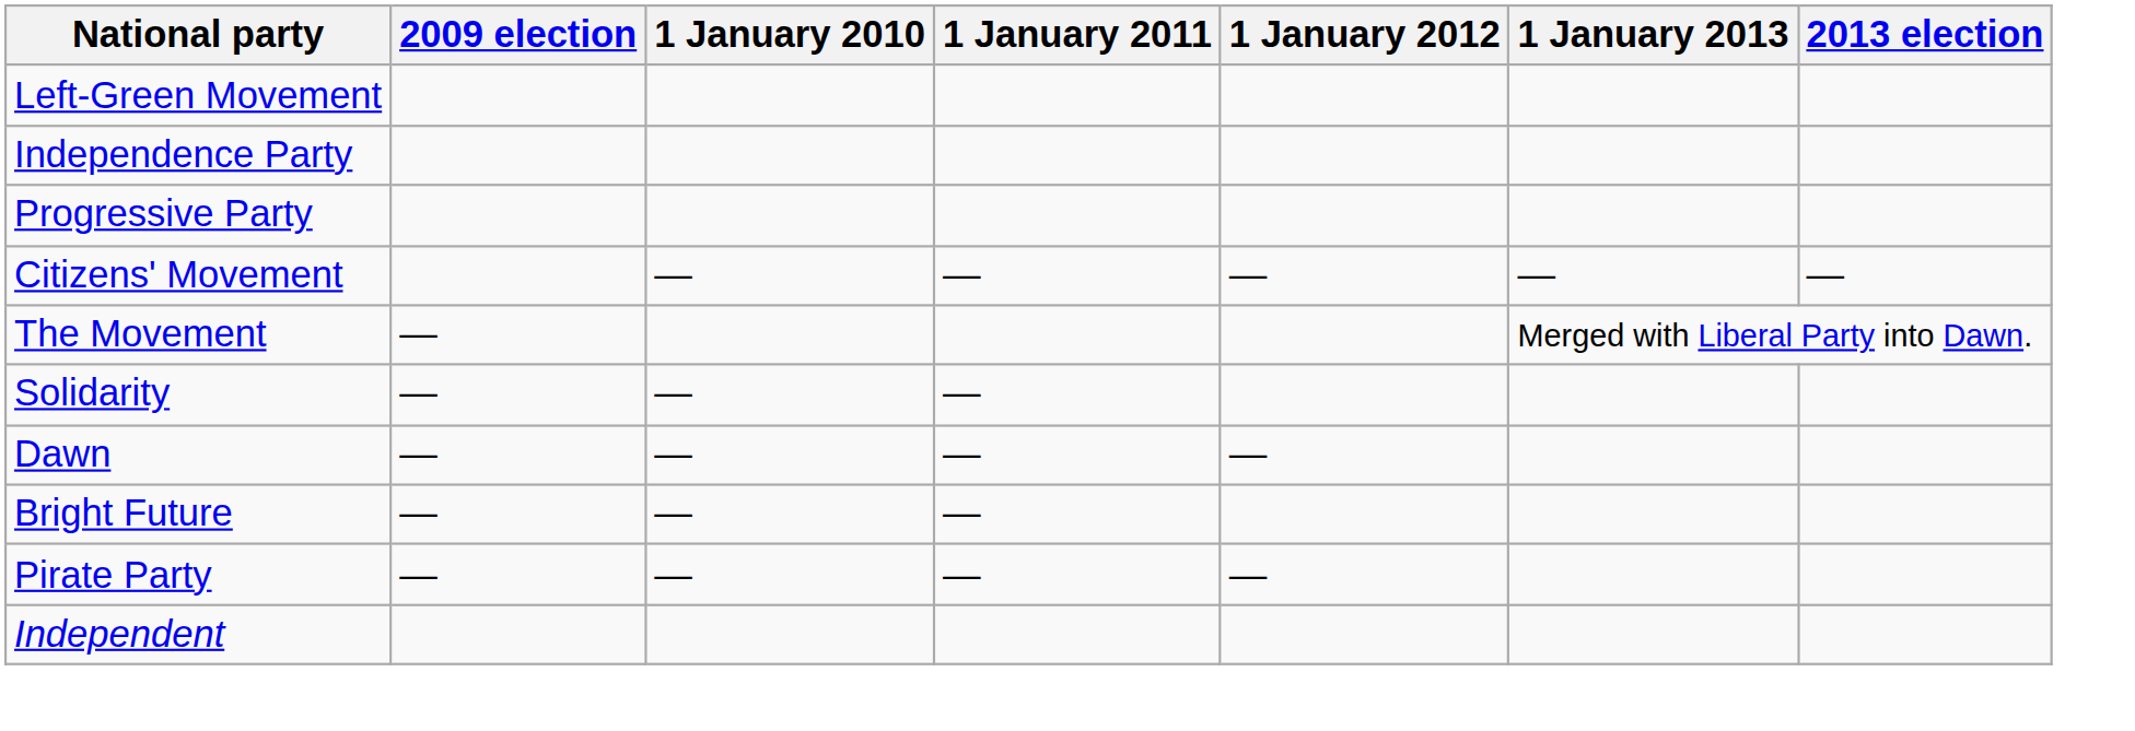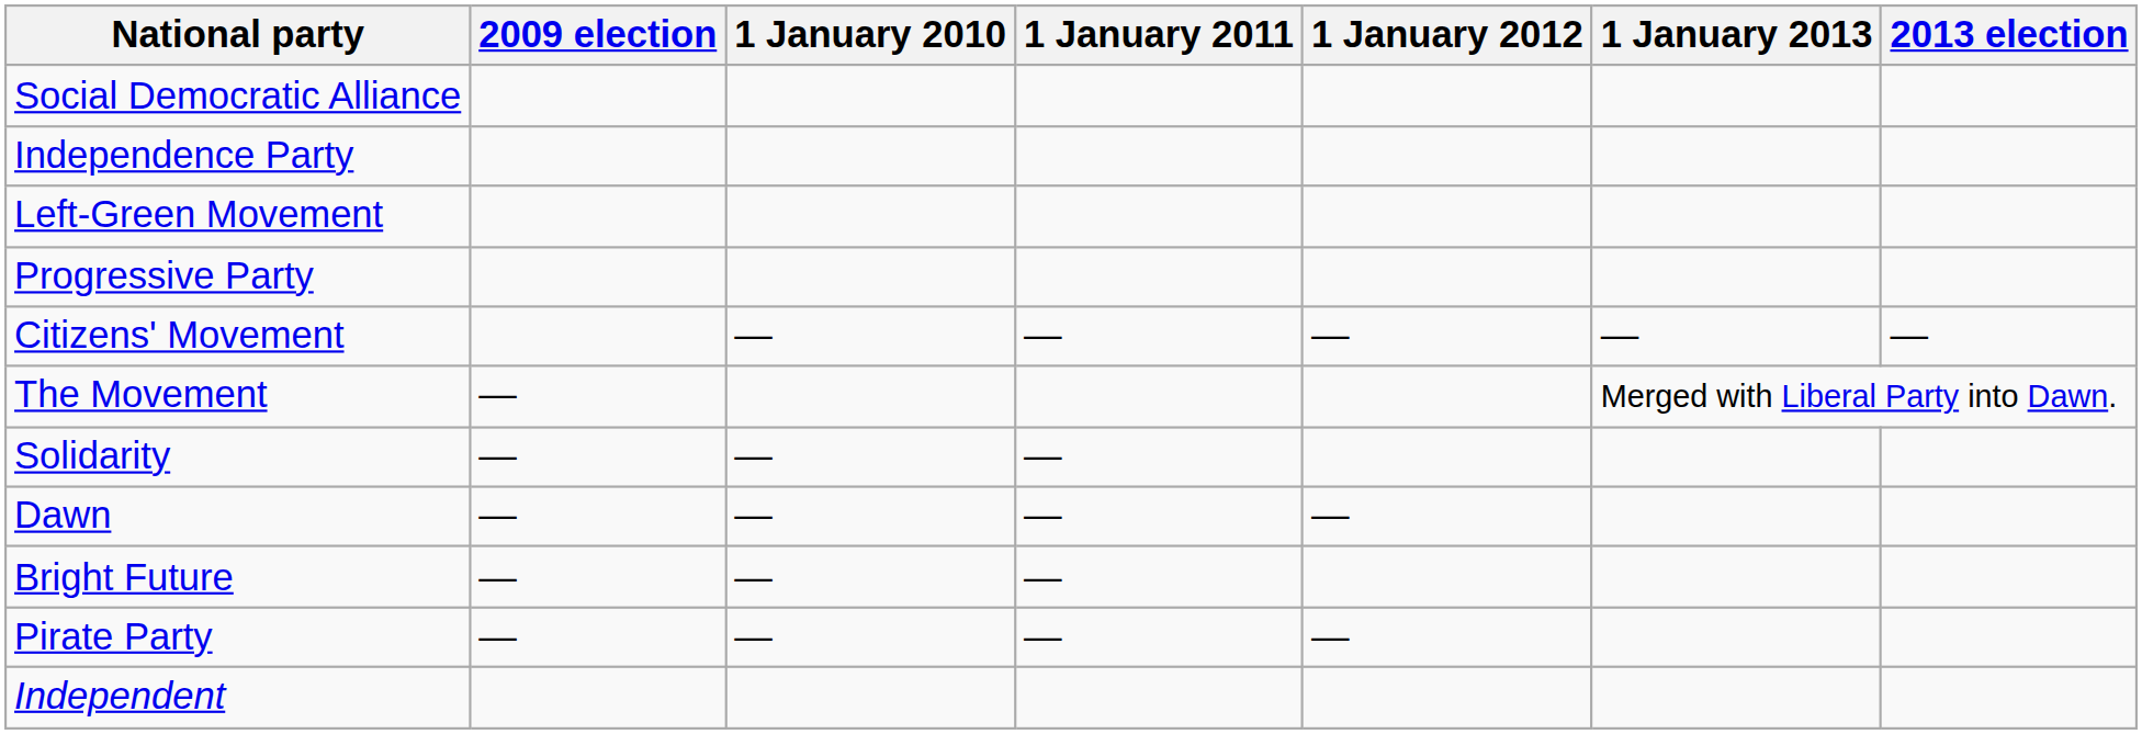 <table class="wikitable">
 <tr>
 <th>National party</th>
 <th><a href='#'>2009 election</a></th>
 <th>1 January 2010</th>
 <th>1 January 2011</th>
 <th>1 January 2012</th>
 <th>1 January 2013</th>
 <th><a href='#'>2013 election</a></th>
 </tr>
 <tr>
-<td> <a href='#'>Left-Green Movement</a></td>
+<td> <a href='#'>Social Democratic Alliance</a></td>
 <td></td>
 <td></td>
 <td></td>
 <td></td>
 <td></td>
 <td><small></small></td>
 </tr>
 <tr>
 <td> <a href='#'>Independence Party</a></td>
+<td></td>
+<td></td>
+<td></td>
+<td></td>
+<td></td>
+<td><small></small></td>
+</tr>
+<tr>
+<td> <a href='#'>Left-Green Movement</a></td>
 <td></td>
 <td></td>
 <td></td>
 <td></td>
 <td></td>
 <td><small></small></td>
 </tr>
 <tr>
 <td> <a href='#'>Progressive Party</a></td>
 <td></td>
 <td></td>
 <td></td>
 <td></td>
 <td></td>
 <td><small></small></td>
 </tr>
 <tr>
 <td> <a href='#'>Citizens' Movement</a></td>
 <td></td>
 <td>—</td>
 <td>—</td>
 <td>—</td>
 <td>—</td>
 <td>—</td>
 </tr>
 <tr>
 <td> <a href='#'>The Movement</a></td>
 <td>—</td>
 <td></td>
 <td></td>
 <td></td>
 <td colspan=2><small>Merged with <a href='#'>Liberal Party</a> into <a href='#'>Dawn</a>.</small></td>
 </tr>
 <tr>
 <td> <a href='#'>Solidarity</a></td>
 <td>—</td>
 <td>—</td>
 <td>—</td>
 <td></td>
 <td></td>
 <td><small></small></td>
 </tr>
 <tr>
 <td> <a href='#'>Dawn</a></td>
 <td>—</td>
 <td>—</td>
 <td>—</td>
 <td>—</td>
 <td></td>
 <td><small></small></td>
 </tr>
 <tr>
 <td> <a href='#'>Bright Future</a></td>
 <td>—</td>
 <td>—</td>
 <td>—</td>
 <td></td>
 <td></td>
 <td><small></small></td>
 </tr>
 <tr>
 <td> <a href='#'>Pirate Party</a></td>
 <td>—</td>
 <td>—</td>
 <td>—</td>
 <td>—</td>
 <td></td>
 <td><small></small></td>
 </tr>
 <tr>
 <td> <em><a href='#'>Independent</a></em></td>
 <td></td>
 <td></td>
 <td></td>
 <td></td>
 <td></td>
 <td><small></small></td>
 </tr>
 </table>
